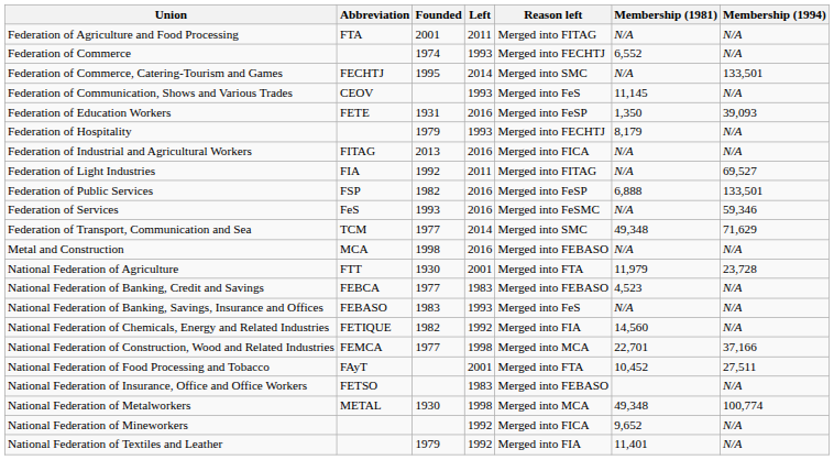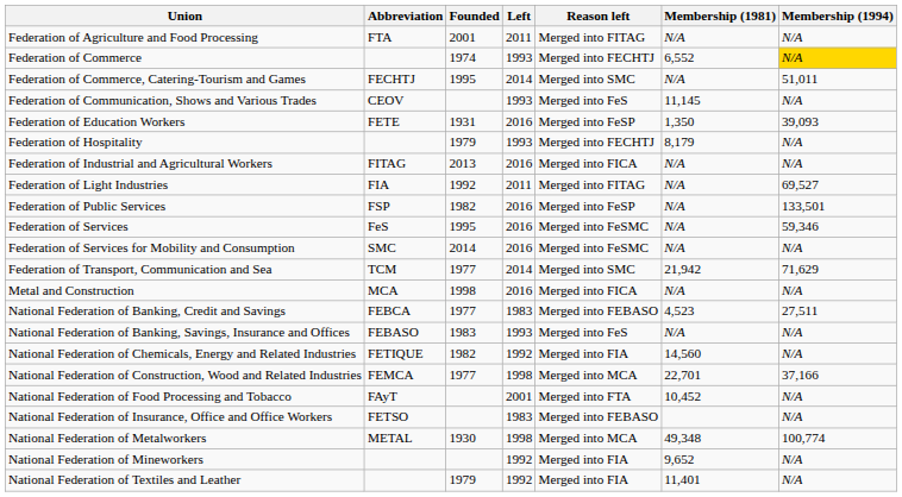 <table class="wikitable sortable">
 <tr>
 <th>Union</th>
 <th>Abbreviation</th>
 <th>Founded</th>
 <th>Left</th>
 <th>Reason left</th>
 <th>Membership (1981)</th>
 <th>Membership (1994)</th>
 </tr>
 <tr>
 <td>Federation of Agriculture and Food Processing</td>
 <td>FTA</td>
 <td>2001</td>
 <td>2011</td>
 <td>Merged into FITAG</td>
 <td><em>N/A</em></td>
 <td><em>N/A</em></td>
 </tr>
 <tr>
 <td>Federation of Commerce</td>
 <td></td>
 <td>1974</td>
 <td>1993</td>
 <td>Merged into FECHTJ</td>
 <td>6,552</td>
-<td><em>N/A</em></td>
+<td style="background: gold;"><em>N/A</em></td>
 </tr>
 <tr>
 <td>Federation of Commerce, Catering-Tourism and Games</td>
 <td>FECHTJ</td>
 <td>1995</td>
 <td>2014</td>
 <td>Merged into SMC</td>
 <td><em>N/A</em></td>
-<td>133,501</td>
+<td>51,011</td>
 </tr>
 <tr>
 <td>Federation of Communication, Shows and Various Trades</td>
 <td>CEOV</td>
 <td></td>
 <td>1993</td>
 <td>Merged into FeS</td>
 <td>11,145</td>
 <td><em>N/A</em></td>
 </tr>
 <tr>
 <td>Federation of Education Workers</td>
 <td>FETE</td>
 <td>1931</td>
 <td>2016</td>
 <td>Merged into FeSP</td>
 <td>1,350</td>
 <td>39,093</td>
 </tr>
 <tr>
 <td>Federation of Hospitality</td>
 <td></td>
 <td>1979</td>
 <td>1993</td>
 <td>Merged into FECHTJ</td>
 <td>8,179</td>
 <td><em>N/A</em></td>
 </tr>
 <tr>
 <td>Federation of Industrial and Agricultural Workers</td>
 <td>FITAG</td>
 <td>2013</td>
 <td>2016</td>
 <td>Merged into FICA</td>
 <td><em>N/A</em></td>
 <td><em>N/A</em></td>
 </tr>
 <tr>
 <td>Federation of Light Industries</td>
 <td>FIA</td>
 <td>1992</td>
 <td>2011</td>
 <td>Merged into FITAG</td>
 <td><em>N/A</em></td>
 <td>69,527</td>
 </tr>
 <tr>
 <td>Federation of Public Services</td>
 <td>FSP</td>
 <td>1982</td>
 <td>2016</td>
 <td>Merged into FeSP</td>
-<td>6,888</td>
+<td><em>N/A</em></td>
 <td>133,501</td>
 </tr>
 <tr>
 <td>Federation of Services</td>
 <td>FeS</td>
-<td>1993</td>
+<td>1995</td>
 <td>2016</td>
 <td>Merged into FeSMC</td>
 <td><em>N/A</em></td>
 <td>59,346</td>
+</tr>
+<tr>
+<td>Federation of Services for Mobility and Consumption</td>
+<td>SMC</td>
+<td>2014</td>
+<td>2016</td>
+<td>Merged into FeSMC</td>
+<td><em>N/A</em></td>
+<td><em>N/A</em></td>
 </tr>
 <tr>
 <td>Federation of Transport, Communication and Sea</td>
 <td>TCM</td>
 <td>1977</td>
 <td>2014</td>
 <td>Merged into SMC</td>
-<td>49,348</td>
+<td>21,942</td>
 <td>71,629</td>
 </tr>
 <tr>
 <td>Metal and Construction</td>
 <td>MCA</td>
 <td>1998</td>
 <td>2016</td>
-<td>Merged into FEBASO</td>
+<td>Merged into FICA</td>
 <td><em>N/A</em></td>
 <td><em>N/A</em></td>
-</tr>
-<tr>
-<td>National Federation of Agriculture</td>
-<td>FTT</td>
-<td>1930</td>
-<td>2001</td>
-<td>Merged into FTA</td>
-<td>11,979</td>
-<td>23,728</td>
 </tr>
 <tr>
 <td>National Federation of Banking, Credit and Savings</td>
 <td>FEBCA</td>
 <td>1977</td>
 <td>1983</td>
 <td>Merged into FEBASO</td>
 <td>4,523</td>
-<td><em>N/A</em></td>
+<td>27,511</td>
 </tr>
 <tr>
 <td>National Federation of Banking, Savings, Insurance and Offices</td>
 <td>FEBASO</td>
 <td>1983</td>
 <td>1993</td>
 <td>Merged into FeS</td>
 <td><em>N/A</em></td>
 <td><em>N/A</em></td>
 </tr>
 <tr>
 <td>National Federation of Chemicals, Energy and Related Industries</td>
 <td>FETIQUE</td>
 <td>1982</td>
 <td>1992</td>
 <td>Merged into FIA</td>
 <td>14,560</td>
 <td><em>N/A</em></td>
 </tr>
 <tr>
 <td>National Federation of Construction, Wood and Related Industries</td>
 <td>FEMCA</td>
 <td>1977</td>
 <td>1998</td>
 <td>Merged into MCA</td>
 <td>22,701</td>
 <td>37,166</td>
 </tr>
 <tr>
 <td>National Federation of Food Processing and Tobacco</td>
 <td>FAyT</td>
 <td></td>
 <td>2001</td>
 <td>Merged into FTA</td>
 <td>10,452</td>
-<td>27,511</td>
+<td><em>N/A</em></td>
 </tr>
 <tr>
 <td>National Federation of Insurance, Office and Office Workers</td>
 <td>FETSO</td>
 <td></td>
 <td>1983</td>
 <td>Merged into FEBASO</td>
 <td></td>
 <td><em>N/A</em></td>
 </tr>
 <tr>
 <td>National Federation of Metalworkers</td>
 <td>METAL</td>
 <td>1930</td>
 <td>1998</td>
 <td>Merged into MCA</td>
 <td>49,348</td>
 <td>100,774</td>
 </tr>
 <tr>
 <td>National Federation of Mineworkers</td>
 <td></td>
 <td></td>
 <td>1992</td>
-<td>Merged into FICA</td>
+<td>Merged into FIA</td>
 <td>9,652</td>
 <td><em>N/A</em></td>
 </tr>
 <tr>
 <td>National Federation of Textiles and Leather</td>
 <td></td>
 <td>1979</td>
 <td>1992</td>
 <td>Merged into FIA</td>
 <td>11,401</td>
 <td><em>N/A</em></td>
 </tr>
 </table>
